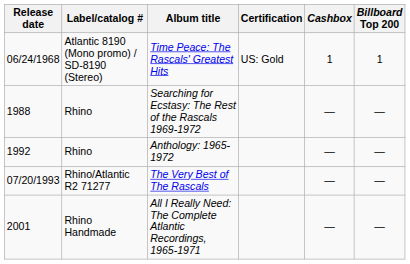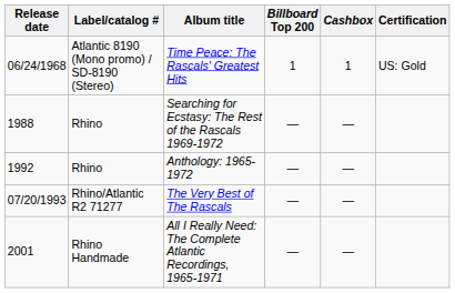 <table class="wikitable">
 <tr>
 <th width="55">Release date</th>
 <th style="width:200px;">Label/catalog #</th>
 <th style="width:300px;">Album title</th>
+<th width="20"><em>Billboard</em> Top 200</th>
+<th width="20"><em>Cashbox</em></th>
 <th>Certification</th>
-<th width="20"><em>Cashbox</em></th>
-<th width="20"><em>Billboard</em> Top 200</th>
 </tr>
 <tr>
 <td>06/24/1968</td>
 <td>Atlantic 8190 (Mono promo) / SD-8190 (Stereo)</td>
 <td><em><a href='#'>Time Peace: The Rascals' Greatest Hits</a></em></td>
-<td>US: Gold</td>
 <td style="text-align:center;">1</td>
 <td style="text-align:center;">1</td>
+<td>US: Gold</td>
 </tr>
 <tr>
 <td>1988</td>
 <td>Rhino</td>
 <td><em>Searching for Ecstasy: The Rest of the Rascals 1969-1972</em></td>
-<td></td>
 <td style="text-align:center;">—</td>
 <td style="text-align:center;">—</td>
+<td></td>
 </tr>
 <tr>
 <td>1992</td>
 <td>Rhino</td>
 <td><em>Anthology: 1965-1972</em></td>
-<td></td>
 <td style="text-align:center;">—</td>
 <td style="text-align:center;">—</td>
+<td></td>
 </tr>
 <tr>
 <td>07/20/1993</td>
 <td>Rhino/Atlantic R2 71277</td>
 <td><em><a href='#'>The Very Best of The Rascals</a></em></td>
-<td></td>
 <td style="text-align:center;">—</td>
 <td style="text-align:center;">—</td>
+<td></td>
 </tr>
 <tr>
 <td>2001</td>
 <td>Rhino Handmade</td>
 <td><em>All I Really Need: The Complete Atlantic Recordings, 1965-1971</em></td>
-<td></td>
 <td style="text-align:center;">—</td>
 <td style="text-align:center;">—</td>
+<td></td>
 </tr>
 </table>
